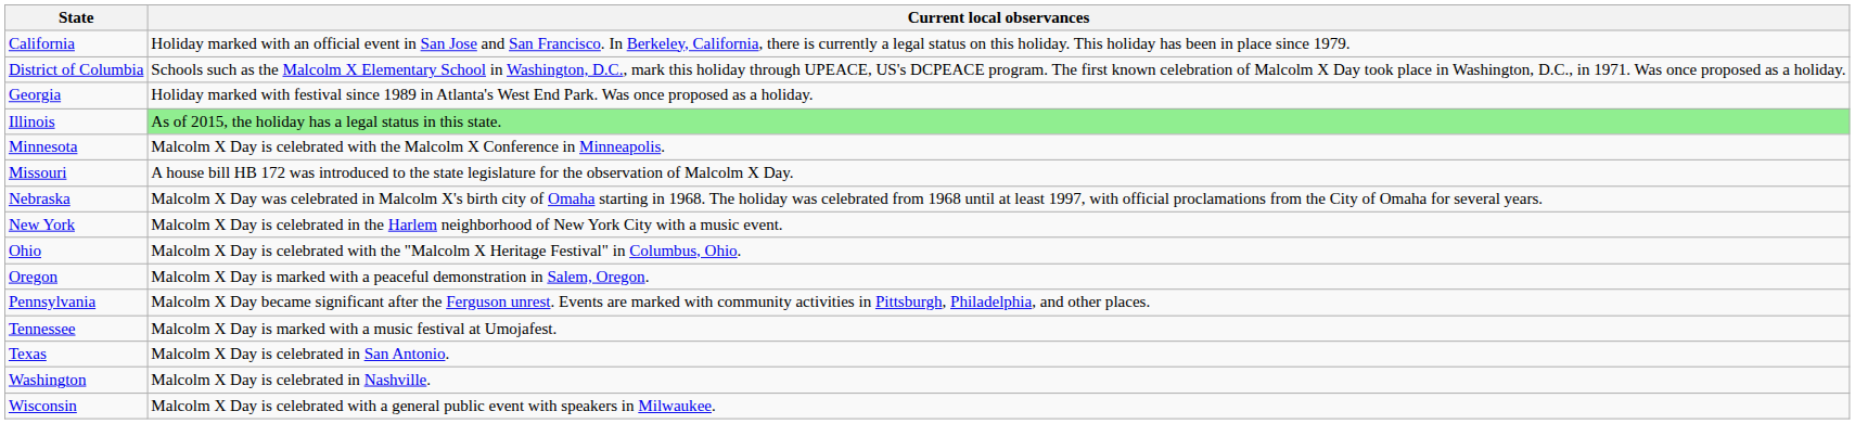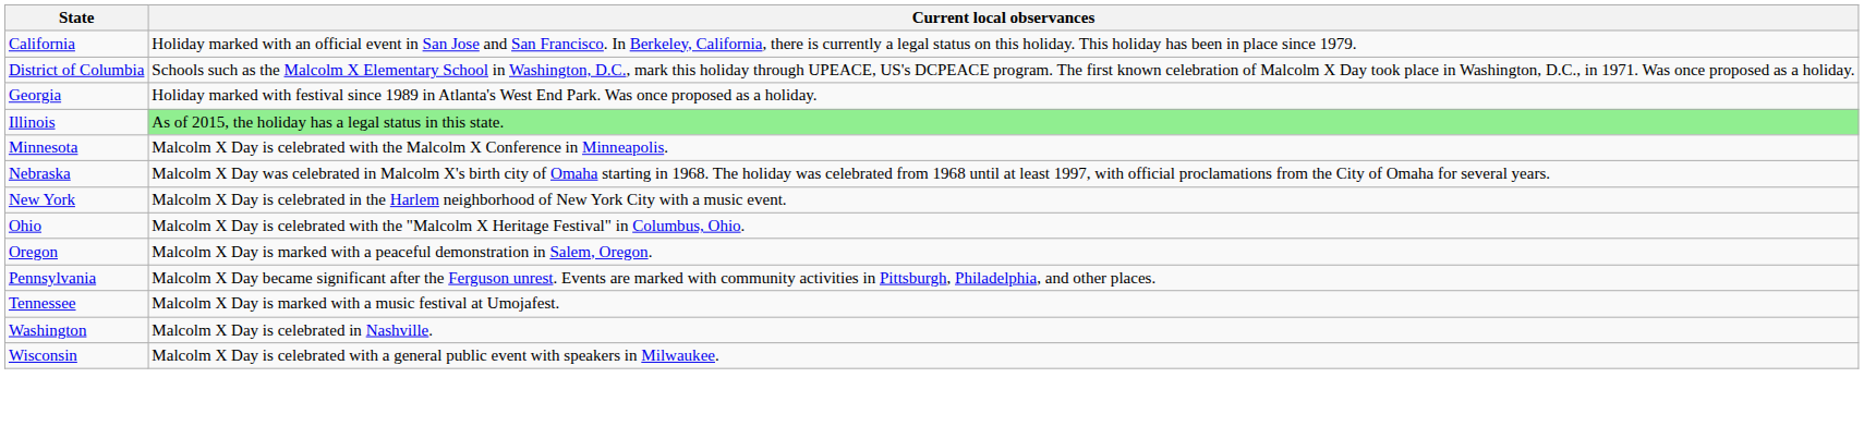 <table class="wikitable">
 <tr>
 <th colspan=1>State</th>
 <th>Current local observances</th>
 </tr>
 <tr>
 <td><a href='#'>California</a></td>
 <td>Holiday marked with an official event in <a href='#'>San Jose</a> and <a href='#'>San Francisco</a>. In <a href='#'>Berkeley, California</a>, there is currently a legal status on this holiday. This holiday has been in place since 1979.</td>
 </tr>
 <tr>
 <td><a href='#'>District of Columbia</a></td>
 <td>Schools such as the <a href='#'>Malcolm X Elementary School</a> in <a href='#'>Washington, D.C.</a>, mark this holiday through UPEACE, US's DCPEACE program. The first known celebration of Malcolm X Day took place in Washington, D.C., in 1971. Was once proposed as a holiday.</td>
 </tr>
 <tr>
 <td><a href='#'>Georgia</a></td>
 <td>Holiday marked with festival since 1989 in Atlanta's West End Park. Was once proposed as a holiday.</td>
 </tr>
 <tr>
 <td><a href='#'>Illinois</a></td>
 <td style="background: lightgreen;">As of 2015, the holiday has a legal status in this state.</td>
 </tr>
 <tr>
 <td><a href='#'>Minnesota</a></td>
 <td>Malcolm X Day is celebrated with the Malcolm X Conference in <a href='#'>Minneapolis</a>.</td>
 </tr>
 <tr>
-<td><a href='#'>Missouri</a></td>
-<td>A house bill HB 172 was introduced to the state legislature for the observation of Malcolm X Day.</td>
-</tr>
-<tr>
 <td><a href='#'>Nebraska</a></td>
 <td>Malcolm X Day was celebrated in Malcolm X's birth city of <a href='#'>Omaha</a> starting in 1968. The holiday was celebrated from 1968 until at least 1997, with official proclamations from the City of Omaha for several years.</td>
 </tr>
 <tr>
 <td><a href='#'>New York</a></td>
 <td>Malcolm X Day is celebrated in the <a href='#'>Harlem</a> neighborhood of New York City with a music event.</td>
 </tr>
 <tr>
 <td><a href='#'>Ohio</a></td>
 <td>Malcolm X Day is celebrated with the "Malcolm X Heritage Festival" in <a href='#'>Columbus, Ohio</a>.</td>
 </tr>
 <tr>
 <td><a href='#'>Oregon</a></td>
 <td>Malcolm X Day is marked with a peaceful demonstration in <a href='#'>Salem, Oregon</a>.</td>
 </tr>
 <tr>
 <td><a href='#'>Pennsylvania</a></td>
 <td>Malcolm X Day became significant after the <a href='#'>Ferguson unrest</a>. Events are marked with community activities in <a href='#'>Pittsburgh</a>, <a href='#'>Philadelphia</a>, and other places.</td>
 </tr>
 <tr>
 <td><a href='#'>Tennessee</a></td>
 <td>Malcolm X Day is marked with a music festival at Umojafest.</td>
 </tr>
 <tr>
-<td><a href='#'>Texas</a></td>
-<td>Malcolm X Day is celebrated in <a href='#'>San Antonio</a>.</td>
-</tr>
-<tr>
 <td><a href='#'>Washington</a></td>
 <td>Malcolm X Day is celebrated in <a href='#'>Nashville</a>.</td>
 </tr>
 <tr>
 <td><a href='#'>Wisconsin</a></td>
 <td>Malcolm X Day is celebrated with a general public event with speakers in <a href='#'>Milwaukee</a>.</td>
 </tr>
 </table>
